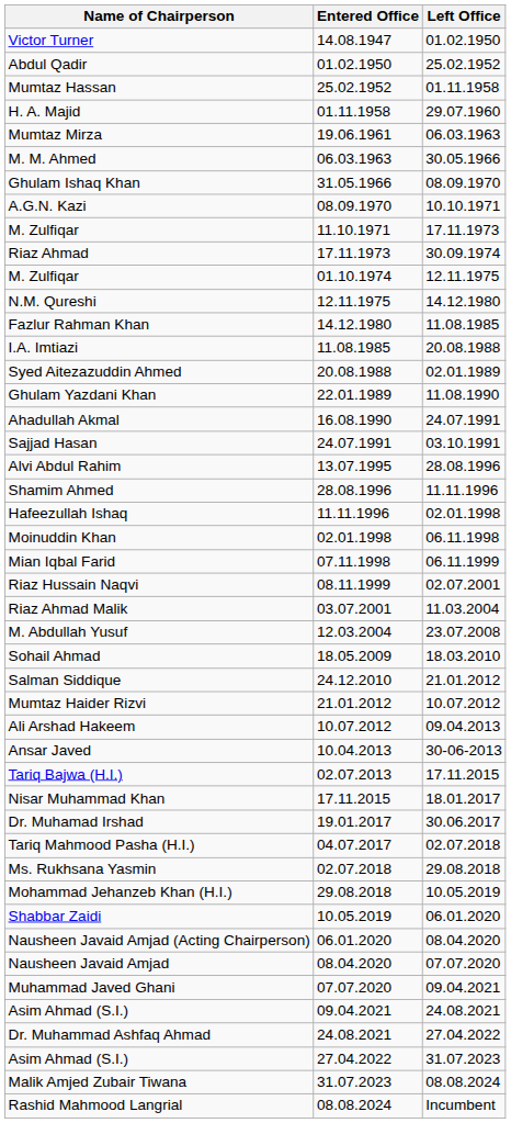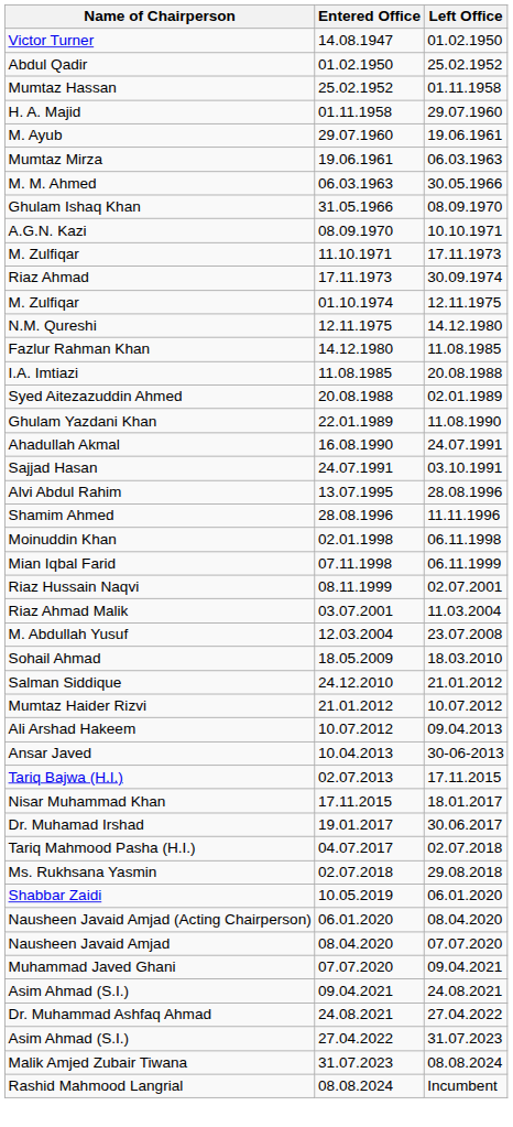 <table class="wikitable">
 <tr>
 <th align="center">Name of Chairperson</th>
 <th align="center">Entered Office</th>
 <th align="center">Left Office</th>
 </tr>
 <tr>
 <td><a href='#'>Victor Turner</a></td>
 <td>14.08.1947</td>
 <td>01.02.1950</td>
 </tr>
 <tr>
 <td>Abdul Qadir</td>
 <td>01.02.1950</td>
 <td>25.02.1952</td>
 </tr>
 <tr>
 <td>Mumtaz Hassan</td>
 <td>25.02.1952</td>
 <td>01.11.1958</td>
 </tr>
 <tr>
 <td>H. A. Majid</td>
 <td>01.11.1958</td>
 <td>29.07.1960</td>
+</tr>
+<tr>
+<td>M. Ayub</td>
+<td>29.07.1960</td>
+<td>19.06.1961</td>
 </tr>
 <tr>
 <td>Mumtaz Mirza</td>
 <td>19.06.1961</td>
 <td>06.03.1963</td>
 </tr>
 <tr>
 <td>M. M. Ahmed</td>
 <td>06.03.1963</td>
 <td>30.05.1966</td>
 </tr>
 <tr>
 <td>Ghulam Ishaq Khan</td>
 <td>31.05.1966</td>
 <td>08.09.1970</td>
 </tr>
 <tr>
 <td>A.G.N. Kazi</td>
 <td>08.09.1970</td>
 <td>10.10.1971</td>
 </tr>
 <tr>
 <td>M. Zulfiqar</td>
 <td>11.10.1971</td>
 <td>17.11.1973</td>
 </tr>
 <tr>
 <td>Riaz Ahmad</td>
 <td>17.11.1973</td>
 <td>30.09.1974</td>
 </tr>
 <tr>
 <td>M. Zulfiqar</td>
 <td>01.10.1974</td>
 <td>12.11.1975</td>
 </tr>
 <tr>
 <td>N.M. Qureshi</td>
 <td>12.11.1975</td>
 <td>14.12.1980</td>
 </tr>
 <tr>
 <td>Fazlur Rahman Khan</td>
 <td>14.12.1980</td>
 <td>11.08.1985</td>
 </tr>
 <tr>
 <td>I.A. Imtiazi</td>
 <td>11.08.1985</td>
 <td>20.08.1988</td>
 </tr>
 <tr>
 <td>Syed Aitezazuddin Ahmed</td>
 <td>20.08.1988</td>
 <td>02.01.1989</td>
 </tr>
 <tr>
 <td>Ghulam Yazdani Khan</td>
 <td>22.01.1989</td>
 <td>11.08.1990</td>
 </tr>
 <tr>
 <td>Ahadullah Akmal</td>
 <td>16.08.1990</td>
 <td>24.07.1991</td>
 </tr>
 <tr>
 <td>Sajjad Hasan</td>
 <td>24.07.1991</td>
 <td>03.10.1991</td>
 </tr>
 <tr>
 <td>Alvi Abdul Rahim</td>
 <td>13.07.1995</td>
 <td>28.08.1996</td>
 </tr>
 <tr>
 <td>Shamim Ahmed</td>
 <td>28.08.1996</td>
 <td>11.11.1996</td>
 </tr>
 <tr>
-<td>Hafeezullah Ishaq</td>
-<td>11.11.1996</td>
-<td>02.01.1998</td>
-</tr>
-<tr>
 <td>Moinuddin Khan</td>
 <td>02.01.1998</td>
 <td>06.11.1998</td>
 </tr>
 <tr>
 <td>Mian Iqbal Farid</td>
 <td>07.11.1998</td>
 <td>06.11.1999</td>
 </tr>
 <tr>
 <td>Riaz Hussain Naqvi</td>
 <td>08.11.1999</td>
 <td>02.07.2001</td>
 </tr>
 <tr>
 <td>Riaz Ahmad Malik</td>
 <td>03.07.2001</td>
 <td>11.03.2004</td>
 </tr>
 <tr>
 <td>M. Abdullah Yusuf</td>
 <td>12.03.2004</td>
 <td>23.07.2008</td>
 </tr>
 <tr>
 <td>Sohail Ahmad</td>
 <td>18.05.2009</td>
 <td>18.03.2010</td>
 </tr>
 <tr>
 <td>Salman Siddique</td>
 <td>24.12.2010</td>
 <td>21.01.2012</td>
 </tr>
 <tr>
 <td>Mumtaz Haider Rizvi</td>
 <td>21.01.2012</td>
 <td>10.07.2012</td>
 </tr>
 <tr>
 <td>Ali Arshad Hakeem</td>
 <td>10.07.2012</td>
 <td>09.04.2013</td>
 </tr>
 <tr>
 <td>Ansar Javed</td>
 <td>10.04.2013</td>
 <td>30-06-2013</td>
 </tr>
 <tr>
 <td><a href='#'>Tariq Bajwa (H.I.) </a></td>
 <td>02.07.2013</td>
 <td>17.11.2015</td>
 </tr>
 <tr>
 <td>Nisar Muhammad Khan</td>
 <td>17.11.2015</td>
 <td>18.01.2017</td>
 </tr>
 <tr>
 <td>Dr. Muhamad Irshad</td>
 <td>19.01.2017</td>
 <td>30.06.2017</td>
 </tr>
 <tr>
 <td>Tariq Mahmood Pasha (H.I.)</td>
 <td>04.07.2017</td>
 <td>02.07.2018</td>
 </tr>
 <tr>
 <td>Ms. Rukhsana Yasmin</td>
 <td>02.07.2018</td>
 <td>29.08.2018</td>
 </tr>
 <tr>
-<td>Mohammad Jehanzeb Khan (H.I.)</td>
-<td>29.08.2018</td>
-<td>10.05.2019</td>
-</tr>
-<tr>
 <td><a href='#'>Shabbar Zaidi</a></td>
 <td>10.05.2019</td>
 <td>06.01.2020</td>
 </tr>
 <tr>
 <td>Nausheen Javaid Amjad (Acting Chairperson)</td>
 <td>06.01.2020</td>
 <td>08.04.2020</td>
 </tr>
 <tr>
 <td>Nausheen Javaid Amjad</td>
 <td>08.04.2020</td>
 <td>07.07.2020</td>
 </tr>
 <tr>
 <td>Muhammad Javed Ghani</td>
 <td>07.07.2020</td>
 <td>09.04.2021</td>
 </tr>
 <tr>
 <td>Asim Ahmad (S.I.) </td>
 <td>09.04.2021</td>
 <td>24.08.2021</td>
 </tr>
 <tr>
 <td>Dr. Muhammad Ashfaq Ahmad</td>
 <td>24.08.2021</td>
 <td>27.04.2022</td>
 </tr>
 <tr>
 <td>Asim Ahmad (S.I.) </td>
 <td>27.04.2022</td>
 <td>31.07.2023</td>
 </tr>
 <tr>
 <td>Malik Amjed Zubair Tiwana</td>
 <td>31.07.2023</td>
 <td>08.08.2024</td>
 </tr>
 <tr>
 <td>Rashid Mahmood Langrial</td>
 <td>08.08.2024</td>
 <td>Incumbent</td>
 </tr>
 </table>
